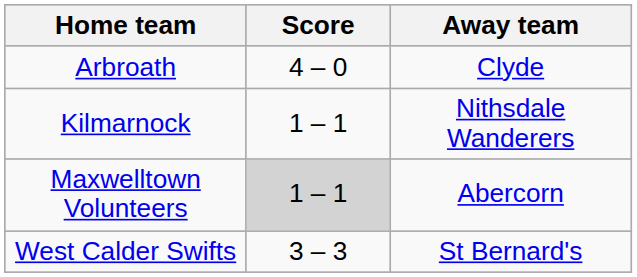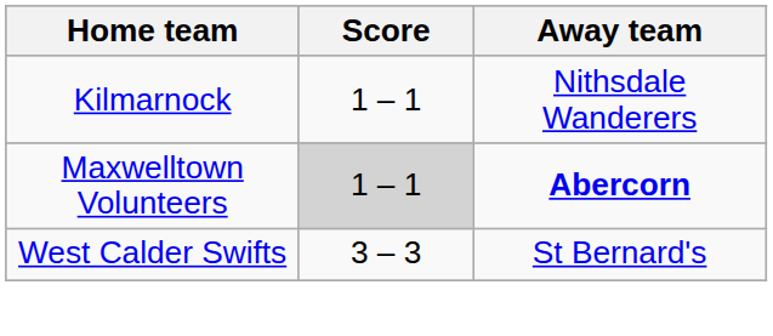 <table class="wikitable" style="text-align: center">
 <tr>
 <th width=140>Home team</th>
 <th width=80>Score</th>
 <th width=140>Away team</th>
-</tr>
-<tr>
-<td><a href='#'>Arbroath</a></td>
-<td>4 – 0</td>
-<td><a href='#'>Clyde</a></td>
 </tr>
 <tr>
 <td><a href='#'>Kilmarnock</a></td>
 <td>1 – 1</td>
 <td><a href='#'>Nithsdale Wanderers</a></td>
 </tr>
 <tr>
 <td><a href='#'>Maxwelltown Volunteers</a></td>
 <td style="background: lightgrey;">1 – 1</td>
-<td><a href='#'>Abercorn</a></td>
+<td><strong><a href='#'>Abercorn</a></strong></td>
 </tr>
 <tr>
 <td><a href='#'>West Calder Swifts</a></td>
 <td>3 – 3</td>
 <td><a href='#'>St Bernard's</a></td>
 </tr>
 </table>
